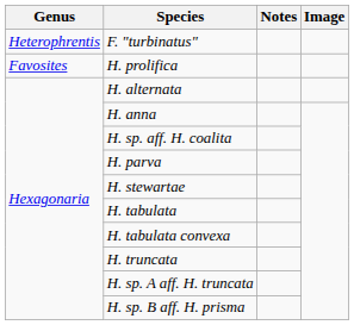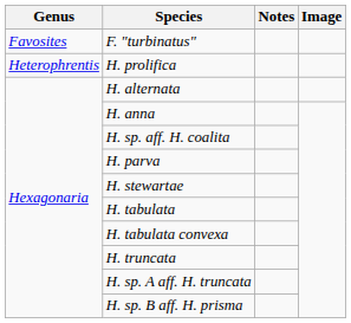 <table class="wikitable">
 <tr>
 <th>Genus</th>
 <th>Species</th>
 <th>Notes</th>
 <th>Image</th>
 </tr>
 <tr>
-<td><em><a href='#'>Heterophrentis</a></em></td>
+<td><em><a href='#'>Favosites</a></em></td>
 <td><em>F. "turbinatus"</em></td>
 <td></td>
 <td></td>
 </tr>
 <tr>
-<td><em><a href='#'>Favosites</a></em></td>
+<td><em><a href='#'>Heterophrentis</a></em></td>
 <td><em>H. prolifica</em></td>
 <td></td>
 <td></td>
 </tr>
 <tr>
 <td rowspan="10"><em><a href='#'>Hexagonaria</a></em></td>
 <td><em>H. alternata</em></td>
 <td></td>
 <td></td>
 </tr>
 <tr>
 <td><em>H. anna</em></td>
 <td></td>
 <td rowspan="9"></td>
 </tr>
 <tr>
 <td><em>H. sp. aff. H. coalita</em></td>
 <td></td>
 </tr>
 <tr>
 <td><em>H. parva</em></td>
 <td></td>
 </tr>
 <tr>
 <td><em>H. stewartae</em></td>
 <td></td>
 </tr>
 <tr>
 <td><em>H. tabulata</em></td>
 <td></td>
 </tr>
 <tr>
 <td><em>H. tabulata convexa</em></td>
 <td></td>
 </tr>
 <tr>
 <td><em>H. truncata</em></td>
 <td></td>
 </tr>
 <tr>
 <td><em>H.  sp. A aff. H. truncata</em></td>
 <td></td>
 </tr>
 <tr>
 <td><em>H.  sp. B aff. H. prisma</em></td>
 <td></td>
 </tr>
 </table>
